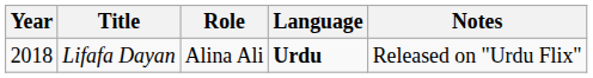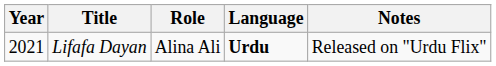 <table class="wikitable">
 <tr>
 <th>Year</th>
 <th>Title</th>
 <th>Role</th>
 <th>Language</th>
 <th>Notes</th>
 </tr>
 <tr>
-<td>2018</td>
+<td>2021</td>
 <td><em>Lifafa Dayan</em></td>
 <td>Alina Ali</td>
 <td><strong>Urdu</strong></td>
 <td>Released on "Urdu Flix"</td>
 </tr>
 </table>
